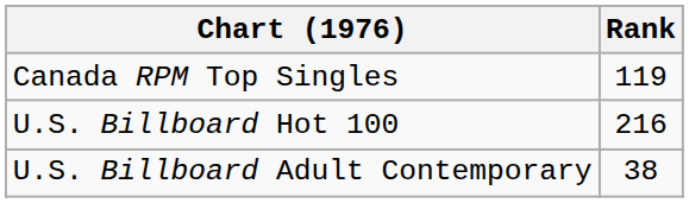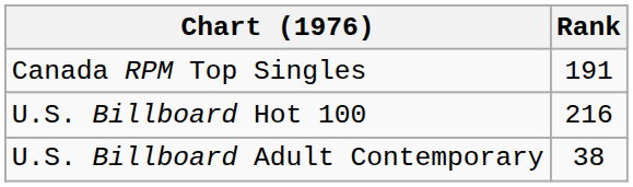 <table class="wikitable sortable">
 <tr>
 <th align="left">Chart (1976)</th>
 <th style="text-align:center;">Rank</th>
 </tr>
 <tr>
 <td>Canada <em>RPM</em> Top Singles</td>
-<td style="text-align:center;">119</td>
+<td style="text-align:center;">191</td>
 </tr>
 <tr>
 <td>U.S. <em>Billboard</em> Hot 100 </td>
 <td style="text-align:center;">216</td>
 </tr>
 <tr>
 <td>U.S. <em>Billboard</em> Adult Contemporary</td>
 <td style="text-align:center;">38</td>
 </tr>
 </table>
